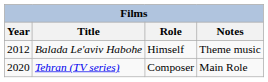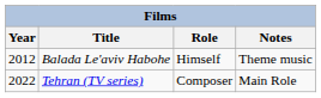 <table class="wikitable">
 <tr style="background:#ccc; text-align:center;">
 <th colspan="4" style="background: LightSteelBlue;">Films</th>
 </tr>
 <tr style="background:#ccc; text-align:center;">
 <th>Year</th>
 <th>Title</th>
 <th>Role</th>
 <th>Notes</th>
 </tr>
 <tr>
 <td>2012</td>
 <td><em>Balada Le'aviv Habohe</em></td>
 <td>Himself</td>
 <td>Theme music</td>
 </tr>
 <tr>
-<td>2020</td>
+<td>2022</td>
 <td><em><a href='#'>Tehran (TV series)</a></em></td>
 <td>Composer</td>
 <td>Main Role</td>
 </tr>
 </table>
